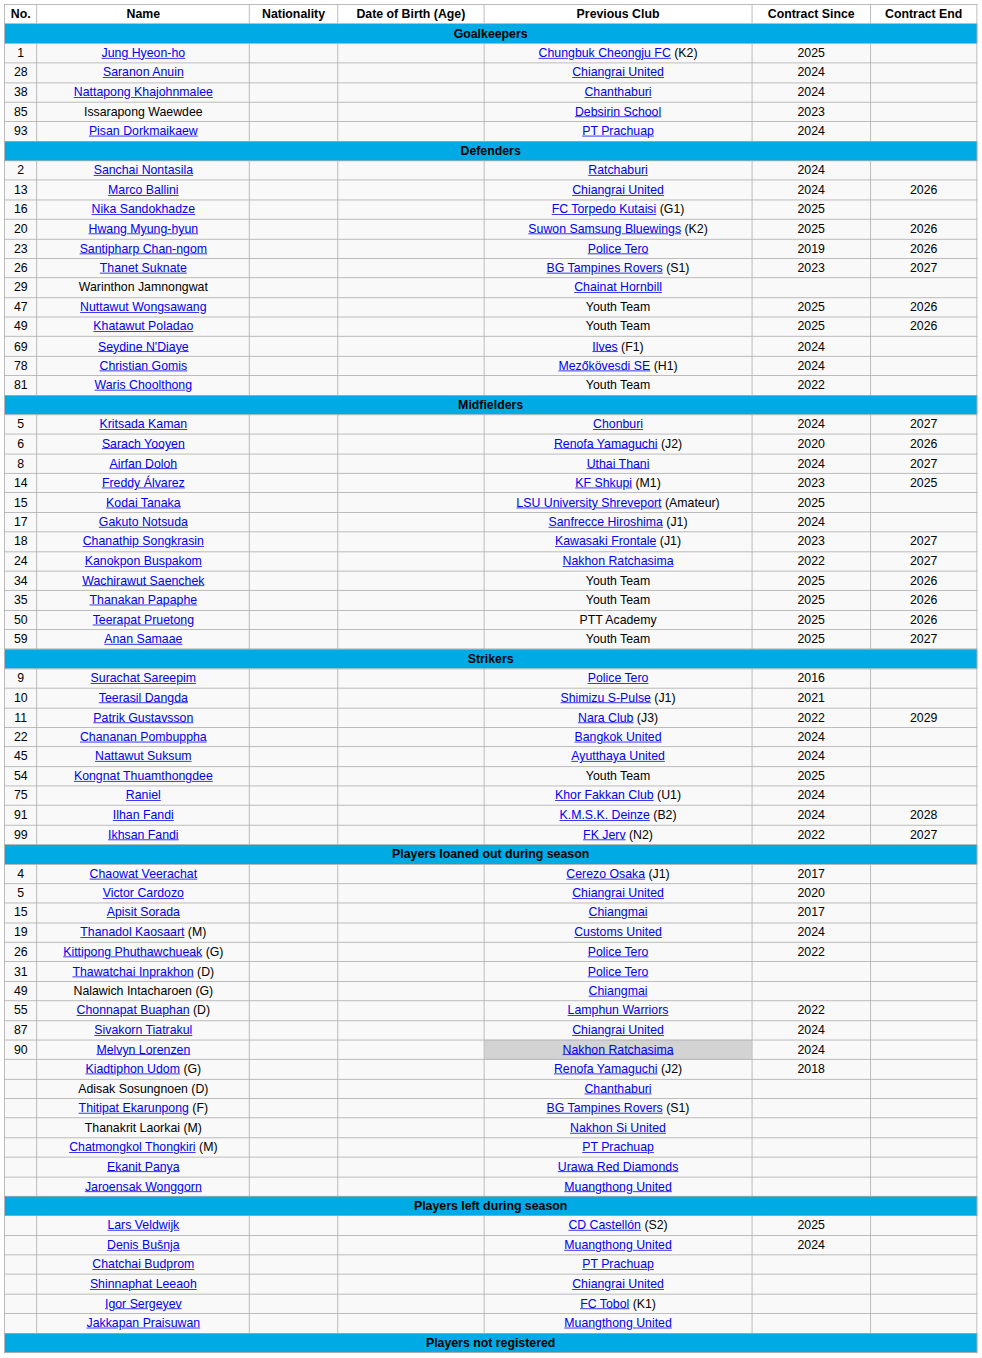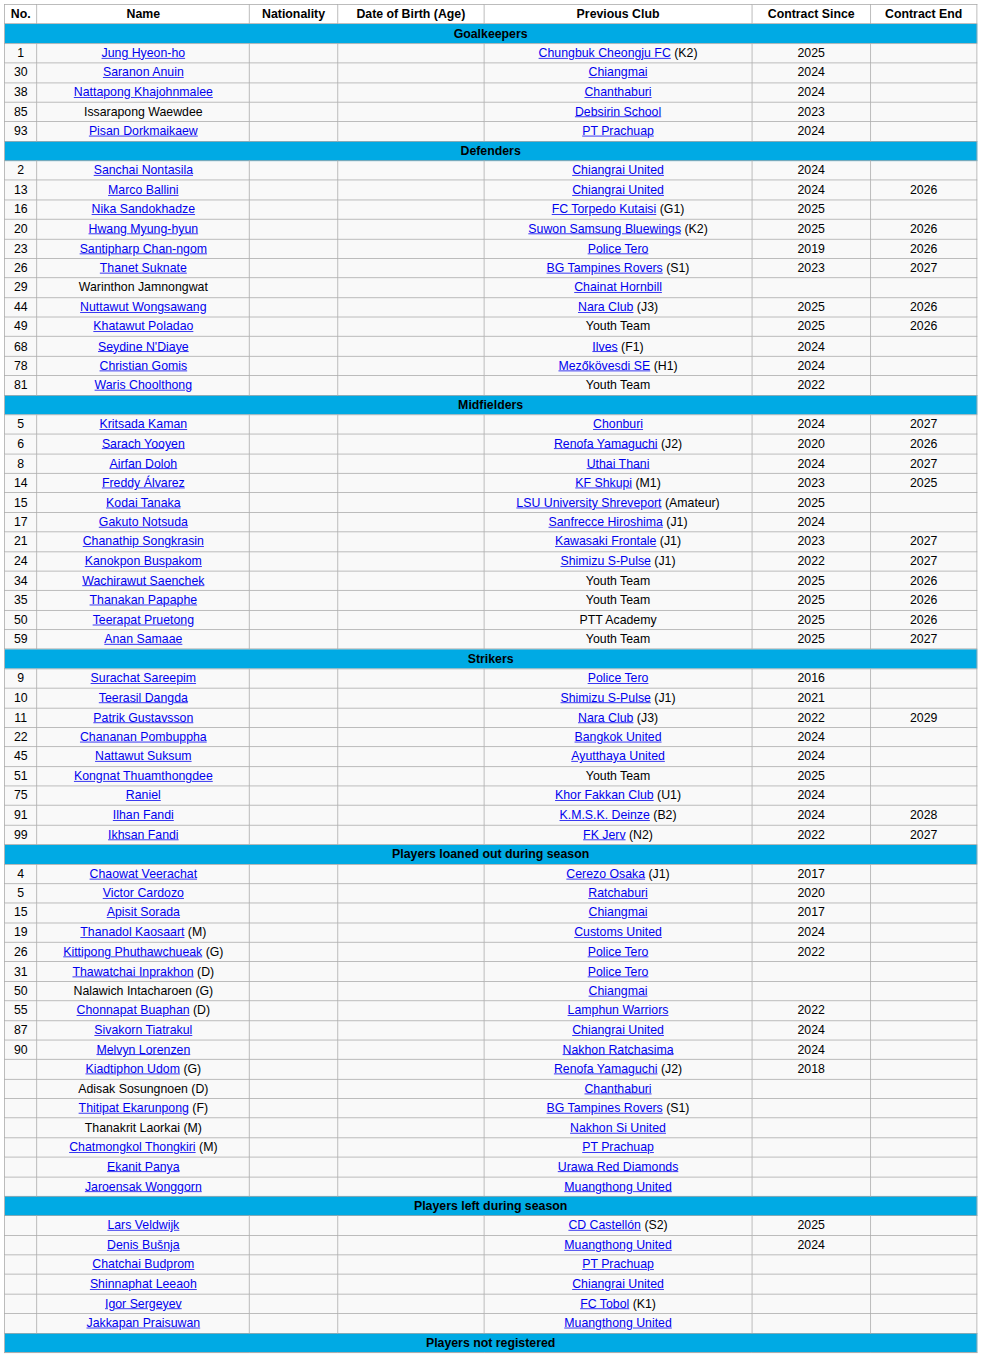 <table class="wikitable" style="text-align:center; font-size:100%; width:100%;">
 <tr>
 <th style="background:white; color:black; text-align:center;">No.</th>
 <th style="background:white; color:black; text-align:center;">Name</th>
 <th style="background:white; color:black; text-align:center;">Nationality</th>
 <th style="background:white; color:black; text-align:center;">Date of Birth (Age)</th>
 <th style="background:white; color:black; text-align:center;">Previous Club</th>
 <th style="background:white; color:black; text-align:center;">Contract Since</th>
 <th style="background:white; color:black; text-align:center;">Contract End</th>
 </tr>
 <tr>
 <th colspan="8" style="background:#00AAE4; color:black; text-align:center">Goalkeepers</th>
 </tr>
 <tr>
 <td>1</td>
 <td><a href='#'>Jung Hyeon-ho</a></td>
 <td></td>
 <td></td>
 <td> <a href='#'>Chungbuk Cheongju FC</a> (K2)</td>
 <td>2025</td>
 <td></td>
 </tr>
 <tr>
-<td>28</td>
+<td>30</td>
 <td><a href='#'>Saranon Anuin</a></td>
 <td></td>
 <td></td>
-<td> <a href='#'>Chiangrai United</a></td>
+<td> <a href='#'>Chiangmai</a></td>
 <td>2024</td>
 <td></td>
 </tr>
 <tr>
 <td>38</td>
 <td><a href='#'>Nattapong Khajohnmalee</a></td>
 <td></td>
 <td></td>
 <td> <a href='#'>Chanthaburi</a></td>
 <td>2024</td>
 <td></td>
 </tr>
 <tr>
 <td>85</td>
 <td>Issarapong Waewdee</td>
 <td></td>
 <td></td>
 <td> <a href='#'>Debsirin School</a></td>
 <td>2023</td>
 <td></td>
 </tr>
 <tr>
 <td>93</td>
 <td><a href='#'>Pisan Dorkmaikaew</a></td>
 <td></td>
 <td></td>
 <td> <a href='#'>PT Prachuap</a></td>
 <td>2024</td>
 <td></td>
 </tr>
 <tr>
 <th colspan="8" style="background:#00AAE4; color:black; text-align:center">Defenders</th>
 </tr>
 <tr>
 <td>2</td>
 <td><a href='#'>Sanchai Nontasila</a></td>
 <td></td>
 <td></td>
-<td> <a href='#'>Ratchaburi</a></td>
+<td> <a href='#'>Chiangrai United</a></td>
 <td>2024</td>
 <td></td>
 </tr>
 <tr>
 <td>13</td>
 <td><a href='#'>Marco Ballini</a></td>
 <td></td>
 <td></td>
 <td> <a href='#'>Chiangrai United</a></td>
 <td>2024</td>
 <td>2026</td>
 </tr>
 <tr>
 <td>16</td>
 <td><a href='#'>Nika Sandokhadze</a></td>
 <td></td>
 <td></td>
 <td> <a href='#'>FC Torpedo Kutaisi</a> (G1)</td>
 <td>2025</td>
 <td></td>
 </tr>
 <tr>
 <td>20</td>
 <td><a href='#'>Hwang Myung-hyun</a></td>
 <td></td>
 <td></td>
 <td> <a href='#'>Suwon Samsung Bluewings</a> (K2)</td>
 <td>2025</td>
 <td>2026</td>
 </tr>
 <tr>
 <td>23</td>
 <td><a href='#'>Santipharp Chan-ngom</a></td>
 <td></td>
 <td></td>
 <td> <a href='#'>Police Tero</a></td>
 <td>2019</td>
 <td>2026</td>
 </tr>
 <tr>
 <td>26</td>
 <td><a href='#'>Thanet Suknate</a></td>
 <td></td>
 <td></td>
 <td> <a href='#'>BG Tampines Rovers</a> (S1)</td>
 <td>2023</td>
 <td>2027</td>
 </tr>
 <tr>
 <td>29</td>
 <td>Warinthon Jamnongwat</td>
 <td></td>
 <td></td>
 <td> <a href='#'>Chainat Hornbill</a></td>
 <td></td>
 <td></td>
 </tr>
 <tr>
-<td>47</td>
+<td>44</td>
 <td><a href='#'>Nuttawut Wongsawang</a></td>
 <td></td>
 <td></td>
-<td>Youth Team</td>
+<td> <a href='#'>Nara Club</a> (J3)</td>
 <td>2025</td>
 <td>2026</td>
 </tr>
 <tr>
 <td>49</td>
 <td><a href='#'>Khatawut Poladao</a></td>
 <td></td>
 <td></td>
 <td>Youth Team</td>
 <td>2025</td>
 <td>2026</td>
 </tr>
 <tr>
-<td>69</td>
+<td>68</td>
 <td><a href='#'>Seydine N'Diaye</a></td>
 <td></td>
 <td></td>
 <td> <a href='#'>Ilves</a> (F1)</td>
 <td>2024</td>
 <td></td>
 </tr>
 <tr>
 <td>78</td>
 <td><a href='#'>Christian Gomis</a></td>
 <td></td>
 <td></td>
 <td> <a href='#'>Mezőkövesdi SE</a> (H1)</td>
 <td>2024</td>
 <td></td>
 </tr>
 <tr>
 <td>81</td>
 <td><a href='#'>Waris Choolthong</a></td>
 <td></td>
 <td></td>
 <td>Youth Team</td>
 <td>2022</td>
 <td></td>
 </tr>
 <tr>
 <th colspan="8" style="background:#00AAE4; color:black; text-align:center">Midfielders</th>
 </tr>
 <tr>
 <td>5</td>
 <td><a href='#'>Kritsada Kaman</a></td>
 <td></td>
 <td></td>
 <td> <a href='#'>Chonburi</a></td>
 <td>2024</td>
 <td>2027</td>
 </tr>
 <tr>
 <td>6</td>
 <td><a href='#'>Sarach Yooyen</a></td>
 <td></td>
 <td></td>
 <td> <a href='#'>Renofa Yamaguchi</a> (J2)</td>
 <td>2020</td>
 <td>2026</td>
 </tr>
 <tr>
 <td>8</td>
 <td><a href='#'>Airfan Doloh</a></td>
 <td></td>
 <td></td>
 <td> <a href='#'>Uthai Thani</a></td>
 <td>2024</td>
 <td>2027</td>
 </tr>
 <tr>
 <td>14</td>
 <td><a href='#'>Freddy Álvarez</a></td>
 <td></td>
 <td></td>
 <td> <a href='#'>KF Shkupi</a> (M1)</td>
 <td>2023</td>
 <td>2025</td>
 </tr>
 <tr>
 <td>15</td>
 <td><a href='#'>Kodai Tanaka</a></td>
 <td></td>
 <td></td>
 <td> <a href='#'>LSU University Shreveport</a> (Amateur)</td>
 <td>2025</td>
 <td></td>
 </tr>
 <tr>
 <td>17</td>
 <td><a href='#'>Gakuto Notsuda</a></td>
 <td></td>
 <td></td>
 <td> <a href='#'>Sanfrecce Hiroshima</a> (J1)</td>
 <td>2024</td>
 <td></td>
 </tr>
 <tr>
-<td>18</td>
+<td>21</td>
 <td><a href='#'>Chanathip Songkrasin</a></td>
 <td></td>
 <td></td>
 <td> <a href='#'>Kawasaki Frontale</a> (J1)</td>
 <td>2023</td>
 <td>2027</td>
 </tr>
 <tr>
 <td>24</td>
 <td><a href='#'>Kanokpon Buspakom</a></td>
 <td></td>
 <td></td>
-<td> <a href='#'>Nakhon Ratchasima</a></td>
+<td> <a href='#'>Shimizu S-Pulse</a> (J1)</td>
 <td>2022</td>
 <td>2027</td>
 </tr>
 <tr>
 <td>34</td>
 <td><a href='#'>Wachirawut Saenchek</a></td>
 <td></td>
 <td></td>
 <td>Youth Team</td>
 <td>2025</td>
 <td>2026</td>
 </tr>
 <tr>
 <td>35</td>
 <td><a href='#'>Thanakan Papaphe</a></td>
 <td></td>
 <td></td>
 <td>Youth Team</td>
 <td>2025</td>
 <td>2026</td>
 </tr>
 <tr>
 <td>50</td>
 <td><a href='#'>Teerapat Pruetong</a></td>
 <td></td>
 <td></td>
 <td> PTT Academy</td>
 <td>2025</td>
 <td>2026</td>
 </tr>
 <tr>
 <td>59</td>
 <td><a href='#'>Anan Samaae</a></td>
 <td></td>
 <td></td>
 <td>Youth Team</td>
 <td>2025</td>
 <td>2027</td>
 </tr>
 <tr>
 <th colspan="8" style="background:#00AAE4; color:black; text-align:center">Strikers</th>
 </tr>
 <tr>
 <td>9</td>
 <td><a href='#'>Surachat Sareepim</a></td>
 <td></td>
 <td></td>
 <td> <a href='#'>Police Tero</a></td>
 <td>2016</td>
 <td></td>
 </tr>
 <tr>
 <td>10</td>
 <td><a href='#'>Teerasil Dangda</a></td>
 <td></td>
 <td></td>
 <td> <a href='#'>Shimizu S-Pulse</a> (J1)</td>
 <td>2021</td>
 <td></td>
 </tr>
 <tr>
 <td>11</td>
 <td><a href='#'>Patrik Gustavsson</a></td>
 <td></td>
 <td></td>
 <td> <a href='#'>Nara Club</a> (J3)</td>
 <td>2022</td>
 <td>2029</td>
 </tr>
 <tr>
 <td>22</td>
 <td><a href='#'>Chananan Pombuppha</a></td>
 <td></td>
 <td></td>
 <td> <a href='#'>Bangkok United</a></td>
 <td>2024</td>
 <td></td>
 </tr>
 <tr>
 <td>45</td>
 <td><a href='#'>Nattawut Suksum</a></td>
 <td></td>
 <td></td>
 <td> <a href='#'>Ayutthaya United</a></td>
 <td>2024</td>
 <td></td>
 </tr>
 <tr>
-<td>54</td>
+<td>51</td>
 <td><a href='#'>Kongnat Thuamthongdee</a></td>
 <td></td>
 <td></td>
 <td>Youth Team</td>
 <td>2025</td>
 <td></td>
 </tr>
 <tr>
 <td>75</td>
 <td><a href='#'>Raniel</a></td>
 <td></td>
 <td></td>
 <td> <a href='#'>Khor Fakkan Club</a> (U1)</td>
 <td>2024</td>
 <td></td>
 </tr>
 <tr>
 <td>91</td>
 <td><a href='#'>Ilhan Fandi</a></td>
 <td></td>
 <td></td>
 <td> <a href='#'>K.M.S.K. Deinze</a> (B2)</td>
 <td>2024</td>
 <td>2028</td>
 </tr>
 <tr>
 <td>99</td>
 <td><a href='#'>Ikhsan Fandi</a></td>
 <td></td>
 <td></td>
 <td> <a href='#'>FK Jerv</a> (N2)</td>
 <td>2022</td>
 <td>2027</td>
 </tr>
 <tr>
 <th colspan="8" style="background:#00AAE4; color:black; text-align:center">Players loaned out during season</th>
 </tr>
 <tr>
 <td>4</td>
 <td><a href='#'>Chaowat Veerachat</a></td>
 <td></td>
 <td></td>
 <td> <a href='#'>Cerezo Osaka</a> (J1)</td>
 <td>2017</td>
 <td></td>
 </tr>
 <tr>
 <td>5</td>
 <td><a href='#'>Victor Cardozo</a></td>
 <td></td>
 <td></td>
-<td> <a href='#'>Chiangrai United</a></td>
+<td> <a href='#'>Ratchaburi</a></td>
 <td>2020</td>
 <td></td>
 </tr>
 <tr>
 <td>15</td>
 <td><a href='#'>Apisit Sorada</a></td>
 <td></td>
 <td></td>
 <td> <a href='#'>Chiangmai</a></td>
 <td>2017</td>
 <td></td>
 </tr>
 <tr>
 <td>19</td>
 <td><a href='#'>Thanadol Kaosaart</a> (M)</td>
 <td></td>
 <td></td>
 <td> <a href='#'>Customs United</a></td>
 <td>2024</td>
 <td></td>
 </tr>
 <tr>
 <td>26</td>
 <td><a href='#'>Kittipong Phuthawchueak</a> (G)</td>
 <td></td>
 <td></td>
 <td> <a href='#'>Police Tero</a></td>
 <td>2022</td>
 <td></td>
 </tr>
 <tr>
 <td>31</td>
 <td><a href='#'>Thawatchai Inprakhon</a> (D)</td>
 <td></td>
 <td></td>
 <td> <a href='#'>Police Tero</a></td>
 <td></td>
 <td></td>
 </tr>
 <tr>
-<td>49</td>
+<td>50</td>
 <td>Nalawich Intacharoen (G)</td>
 <td></td>
 <td></td>
 <td> <a href='#'>Chiangmai</a></td>
 <td></td>
 <td></td>
 </tr>
 <tr>
 <td>55</td>
 <td><a href='#'>Chonnapat Buaphan</a> (D)</td>
 <td></td>
 <td></td>
 <td> <a href='#'>Lamphun Warriors</a></td>
 <td>2022</td>
 <td></td>
 </tr>
 <tr>
 <td>87</td>
 <td><a href='#'>Sivakorn Tiatrakul</a></td>
 <td></td>
 <td></td>
 <td> <a href='#'>Chiangrai United</a></td>
 <td>2024</td>
 <td></td>
 </tr>
 <tr>
 <td>90</td>
 <td><a href='#'>Melvyn Lorenzen</a></td>
 <td></td>
 <td></td>
-<td style="background: lightgrey;"> <a href='#'>Nakhon Ratchasima</a></td>
+<td> <a href='#'>Nakhon Ratchasima</a></td>
 <td>2024</td>
 <td></td>
 </tr>
 <tr>
 <td></td>
 <td><a href='#'>Kiadtiphon Udom</a> (G)</td>
 <td></td>
 <td></td>
 <td> <a href='#'>Renofa Yamaguchi</a> (J2)</td>
 <td>2018</td>
 <td></td>
 </tr>
 <tr>
 <td></td>
 <td>Adisak Sosungnoen (D)</td>
 <td></td>
 <td></td>
 <td> <a href='#'>Chanthaburi</a></td>
 <td></td>
 <td></td>
 </tr>
 <tr>
 <td></td>
 <td><a href='#'>Thitipat Ekarunpong</a> (F)</td>
 <td></td>
 <td></td>
 <td> <a href='#'>BG Tampines Rovers</a> (S1)</td>
 <td></td>
 <td></td>
 </tr>
 <tr>
 <td></td>
 <td>Thanakrit Laorkai (M)</td>
 <td></td>
 <td></td>
 <td> <a href='#'>Nakhon Si United</a></td>
 <td></td>
 <td></td>
 </tr>
 <tr>
 <td></td>
 <td><a href='#'>Chatmongkol Thongkiri</a> (M)</td>
 <td></td>
 <td></td>
 <td> <a href='#'>PT Prachuap</a></td>
 <td></td>
 <td></td>
 </tr>
 <tr>
 <td></td>
 <td><a href='#'>Ekanit Panya</a></td>
 <td></td>
 <td></td>
 <td> <a href='#'>Urawa Red Diamonds</a></td>
 <td></td>
 <td></td>
 </tr>
 <tr>
 <td></td>
 <td><a href='#'>Jaroensak Wonggorn</a></td>
 <td></td>
 <td></td>
 <td> <a href='#'>Muangthong United</a></td>
 <td></td>
 <td></td>
 </tr>
 <tr>
 <th colspan="8" style="background:#00AAE4; color:black; text-align:center">Players left during season</th>
 </tr>
 <tr>
 <td></td>
 <td><a href='#'>Lars Veldwijk</a></td>
 <td></td>
 <td></td>
 <td> <a href='#'>CD Castellón</a> (S2)</td>
 <td>2025</td>
 <td></td>
 </tr>
 <tr>
 <td></td>
 <td><a href='#'>Denis Bušnja</a></td>
 <td></td>
 <td></td>
 <td> <a href='#'>Muangthong United</a></td>
 <td>2024</td>
 <td></td>
 </tr>
 <tr>
 <td></td>
 <td><a href='#'>Chatchai Budprom</a></td>
 <td></td>
 <td></td>
 <td> <a href='#'>PT Prachuap</a></td>
 <td></td>
 <td></td>
 </tr>
 <tr>
 <td></td>
 <td><a href='#'>Shinnaphat Leeaoh</a></td>
 <td></td>
 <td></td>
 <td> <a href='#'>Chiangrai United</a></td>
 <td></td>
 <td></td>
 </tr>
 <tr>
 <td></td>
 <td><a href='#'>Igor Sergeyev</a></td>
 <td></td>
 <td></td>
 <td> <a href='#'>FC Tobol</a> (K1)</td>
 <td></td>
 <td></td>
 </tr>
 <tr>
 <td></td>
 <td><a href='#'>Jakkapan Praisuwan</a></td>
 <td></td>
 <td></td>
 <td> <a href='#'>Muangthong United</a></td>
 <td></td>
 <td></td>
 </tr>
 <tr>
 <th colspan="8" style="background:#00AAE4; color:black; text-align:center">Players not registered</th>
 </tr>
 <tr>
 </tr>
 </table>
